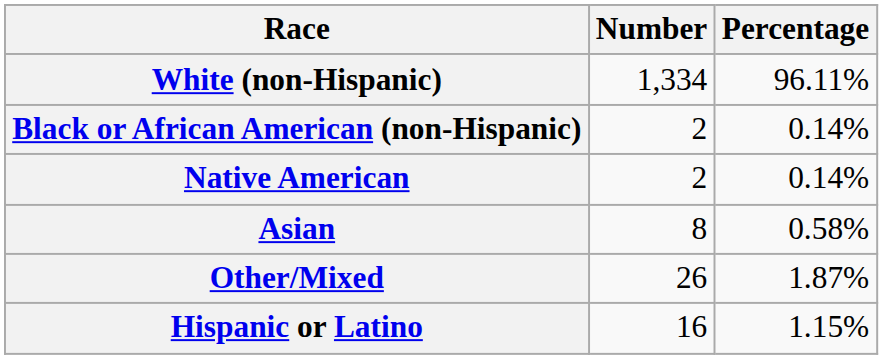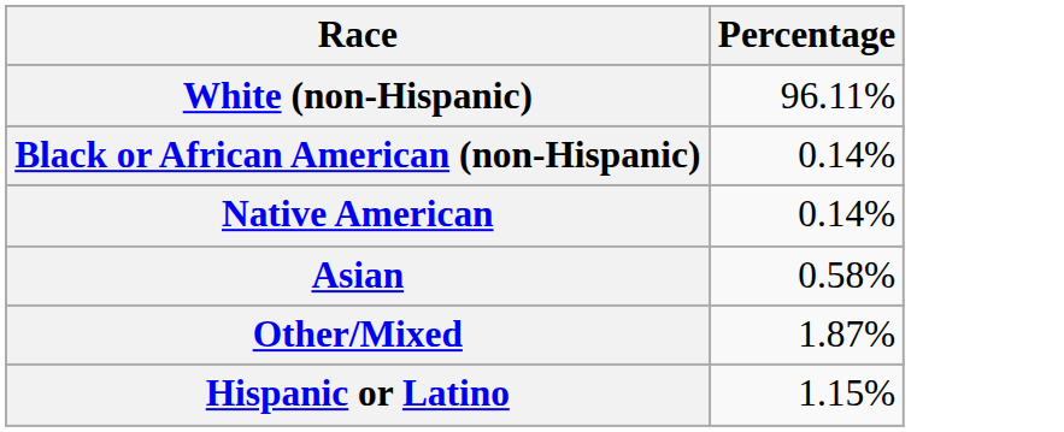 <table class="wikitable" style="text-align:right">
 <tr>
 <th scope="col">Race</th>
-<th scope="col">Number</th>
 <th scope="col">Percentage</th>
 </tr>
 <tr>
 <th scope="row"><a href='#'>White</a> (non-Hispanic)</th>
-<td>1,334</td>
 <td>96.11%</td>
 </tr>
 <tr>
 <th scope="row"><a href='#'>Black or African American</a> (non-Hispanic)</th>
-<td>2</td>
 <td>0.14%</td>
 </tr>
 <tr>
 <th scope="row"><a href='#'>Native American</a></th>
-<td>2</td>
 <td>0.14%</td>
 </tr>
 <tr>
 <th scope="row"><a href='#'>Asian</a></th>
-<td>8</td>
 <td>0.58%</td>
 </tr>
 <tr>
 <th scope="row"><a href='#'>Other/Mixed</a></th>
-<td>26</td>
 <td>1.87%</td>
 </tr>
 <tr>
 <th scope="row"><a href='#'>Hispanic</a> or <a href='#'>Latino</a></th>
-<td>16</td>
 <td>1.15%</td>
 </tr>
 </table>
